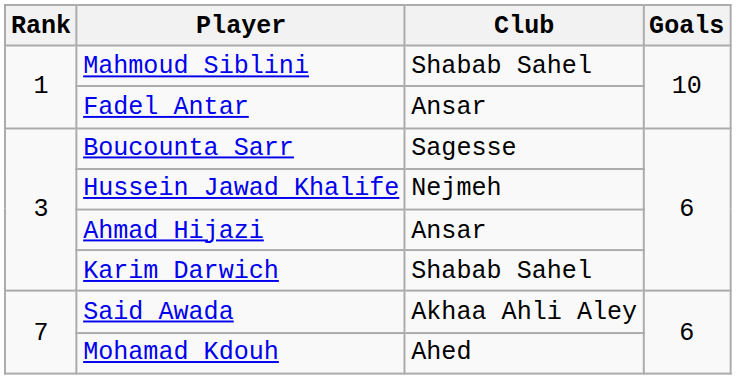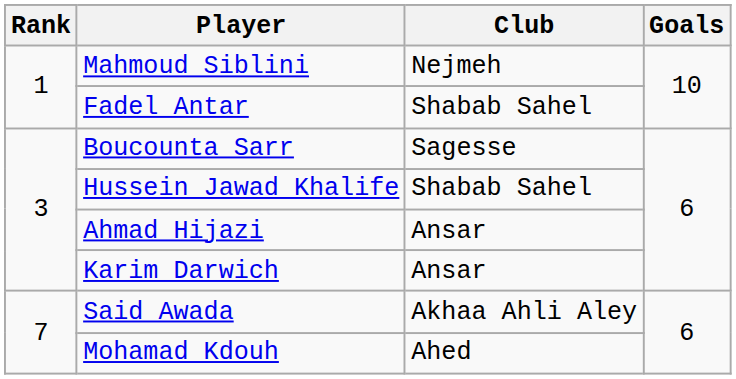 <table class="wikitable" style="text-align:center">
 <tr>
 <th>Rank</th>
 <th>Player</th>
 <th>Club</th>
 <th>Goals</th>
 </tr>
 <tr>
 <td rowspan="2">1</td>
 <td align="left"> <a href='#'>Mahmoud Siblini</a></td>
-<td align="left">Shabab Sahel</td>
+<td align="left">Nejmeh</td>
 <td rowspan="2">10</td>
 </tr>
 <tr>
 <td align="left"> <a href='#'>Fadel Antar</a></td>
-<td align="left">Ansar</td>
+<td align="left">Shabab Sahel</td>
 </tr>
 <tr>
 <td rowspan="4">3</td>
 <td align="left"> <a href='#'>Boucounta Sarr</a></td>
 <td align="left">Sagesse</td>
 <td rowspan="4">6</td>
 </tr>
 <tr>
 <td align="left"> <a href='#'>Hussein Jawad Khalife</a></td>
-<td align="left">Nejmeh</td>
+<td align="left">Shabab Sahel</td>
 </tr>
 <tr>
 <td align="left"> <a href='#'>Ahmad Hijazi</a></td>
 <td align="left">Ansar</td>
 </tr>
 <tr>
 <td align="left"> <a href='#'>Karim Darwich</a></td>
-<td align="left">Shabab Sahel</td>
+<td align="left">Ansar</td>
 </tr>
 <tr>
 <td rowspan="2">7</td>
 <td align="left"> <a href='#'>Said Awada</a></td>
 <td align="left">Akhaa Ahli Aley</td>
 <td rowspan="2">6</td>
 </tr>
 <tr>
 <td align="left"> <a href='#'>Mohamad Kdouh</a></td>
 <td align="left">Ahed</td>
 </tr>
 </table>
